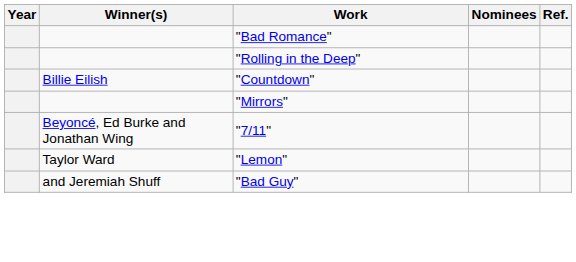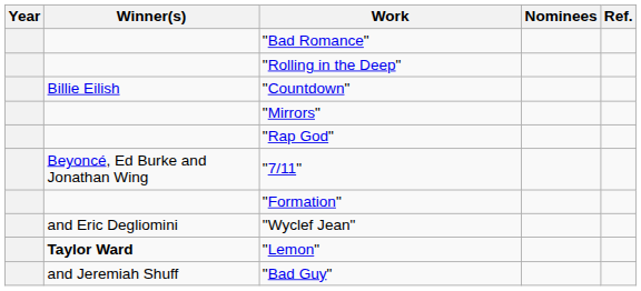 <table class="wikitable sortable">
 <tr>
 <th scope="col" style="width:5px;">Year</th>
 <th scope="col" style="width:220px;">Winner(s)</th>
 <th scope="col" style="width:270px;">Work</th>
 <th scope="col" class="unsortable">Nominees</th>
 <th scope="col" class="unsortable">Ref.</th>
 </tr>
 <tr>
 <th scope="row"></th>
 <td></td>
 <td>"<a href='#'>Bad Romance</a>" </td>
 <td></td>
 <td align="center"></td>
 </tr>
 <tr>
 <th scope="row"></th>
 <td></td>
 <td>"<a href='#'>Rolling in the Deep</a>" </td>
 <td></td>
 <td align="center"></td>
 </tr>
 <tr>
 <th scope="row"></th>
 <td><a href='#'>Billie Eilish</a></td>
 <td>"<a href='#'>Countdown</a>" </td>
 <td></td>
 <td align="center"><br></td>
 </tr>
 <tr>
 <th scope="row"></th>
 <td></td>
 <td>"<a href='#'>Mirrors</a>" </td>
 <td></td>
 <td align="center"></td>
 </tr>
 <tr>
 <th scope="row"></th>
+<td></td>
+<td>"<a href='#'>Rap God</a>" </td>
+<td></td>
+<td align="center"><br></td>
+</tr>
+<tr>
+<th scope="row"></th>
 <td><a href='#'>Beyoncé</a>, Ed Burke and Jonathan Wing</td>
 <td>"<a href='#'>7/11</a>" </td>
 <td></td>
 <td align="center"></td>
 </tr>
 <tr>
 <th scope="row"></th>
-<td>Taylor Ward</td>
+<td></td>
+<td>"<a href='#'>Formation</a>" </td>
+<td></td>
+<td align="center"></td>
+</tr>
+<tr>
+<th scope="row"></th>
+<td> and Eric Degliomini</td>
+<td>"Wyclef Jean" </td>
+<td></td>
+<td align="center"></td>
+</tr>
+<tr>
+<th scope="row"></th>
+<td><strong>Taylor Ward</strong></td>
 <td>"<a href='#'>Lemon</a>" </td>
 <td></td>
 <td align="center"></td>
 </tr>
 <tr>
 <th scope="row"></th>
 <td> and Jeremiah Shuff</td>
 <td>"<a href='#'>Bad Guy</a>" </td>
 <td></td>
 <td align="center"></td>
 </tr>
 </table>
